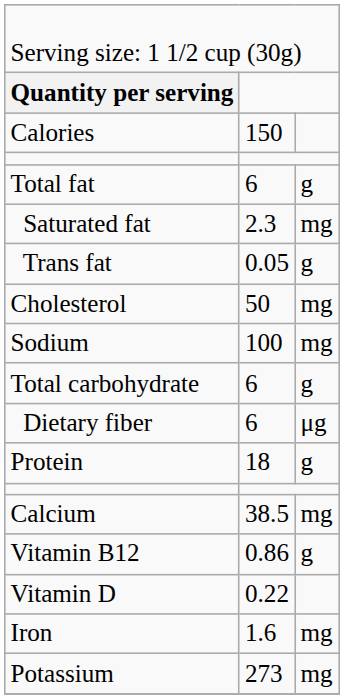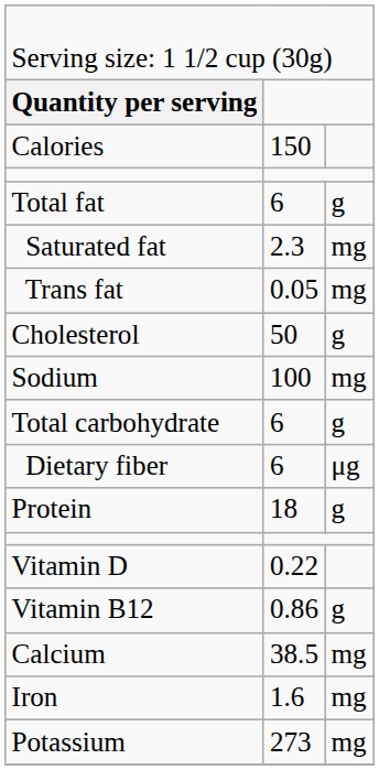 <table class="wikitable">
 <tr>
 <td colspan="3"><br>Serving size: 1 1/2 cup (30g)</td>
 </tr>
 <tr>
 <th>Quantity per serving</th>
 </tr>
 <tr>
 <td>Calories</td>
 <td>150</td>
 <td></td>
 </tr>
 <tr>
 <td></td>
 </tr>
 <tr>
 <td>Total fat</td>
 <td>6</td>
 <td>g</td>
 </tr>
 <tr>
 <td>    Saturated fat</td>
 <td>2.3</td>
 <td>mg</td>
 </tr>
 <tr>
 <td>    Trans fat</td>
 <td>0.05</td>
-<td>g</td>
+<td>mg</td>
 </tr>
 <tr>
 <td>Cholesterol</td>
 <td>50</td>
-<td>mg</td>
+<td>g</td>
 </tr>
 <tr>
 <td>Sodium</td>
 <td>100</td>
 <td>mg</td>
 </tr>
 <tr>
 <td>Total carbohydrate</td>
 <td>6</td>
 <td>g</td>
 </tr>
 <tr>
 <td>    Dietary fiber</td>
 <td>6</td>
 <td>μg</td>
 </tr>
 <tr>
 <td>Protein</td>
 <td>18</td>
 <td>g</td>
 </tr>
 <tr>
 <td></td>
 </tr>
 <tr>
-<td>Calcium</td>
-<td>38.5</td>
-<td>mg</td>
+<td>Vitamin D</td>
+<td>0.22</td>
+<td mcg></td>
 </tr>
 <tr>
 <td>Vitamin B12</td>
 <td>0.86</td>
 <td>g</td>
 </tr>
 <tr>
-<td>Vitamin D</td>
-<td>0.22</td>
-<td mcg></td>
+<td>Calcium</td>
+<td>38.5</td>
+<td>mg</td>
 </tr>
 <tr>
 <td>Iron</td>
 <td>1.6</td>
 <td>mg</td>
 </tr>
 <tr>
 <td>Potassium</td>
 <td>273</td>
 <td>mg</td>
 </tr>
 <tr>
 </tr>
 </table>
